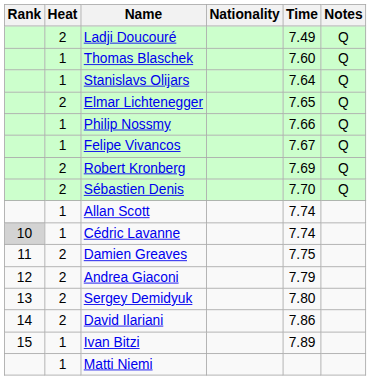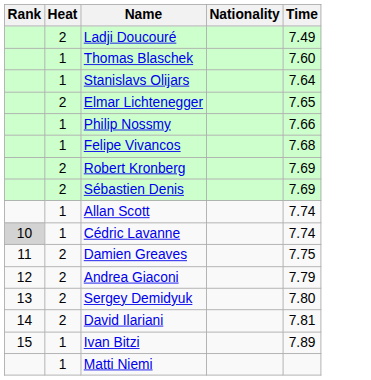 <table class="wikitable sortable" style="text-align:center">
 <tr>
 <th>Rank</th>
 <th>Heat</th>
 <th>Name</th>
 <th>Nationality</th>
 <th>Time</th>
-<th>Notes</th>
 </tr>
 <tr bgcolor=ccffcc>
 <td></td>
 <td>2</td>
 <td align="left"><a href='#'>Ladji Doucouré</a></td>
 <td align=left></td>
 <td>7.49</td>
-<td>Q</td>
 </tr>
 <tr bgcolor=ccffcc>
 <td></td>
 <td>1</td>
 <td align="left"><a href='#'>Thomas Blaschek</a></td>
 <td align=left></td>
 <td>7.60</td>
-<td>Q</td>
 </tr>
 <tr bgcolor=ccffcc>
 <td></td>
 <td>1</td>
 <td align="left"><a href='#'>Stanislavs Olijars</a></td>
 <td align=left></td>
 <td>7.64</td>
-<td>Q</td>
 </tr>
 <tr bgcolor=ccffcc>
 <td></td>
 <td>2</td>
 <td align="left"><a href='#'>Elmar Lichtenegger</a></td>
 <td align=left></td>
 <td>7.65</td>
-<td>Q</td>
 </tr>
 <tr bgcolor=ccffcc>
 <td></td>
 <td>1</td>
 <td align="left"><a href='#'>Philip Nossmy</a></td>
 <td align=left></td>
 <td>7.66</td>
-<td>Q</td>
 </tr>
 <tr bgcolor=ccffcc>
 <td></td>
 <td>1</td>
 <td align="left"><a href='#'>Felipe Vivancos</a></td>
 <td align=left></td>
-<td>7.67</td>
-<td>Q</td>
+<td>7.68</td>
 </tr>
 <tr bgcolor=ccffcc>
 <td></td>
 <td>2</td>
 <td align="left"><a href='#'>Robert Kronberg</a></td>
 <td align=left></td>
 <td>7.69</td>
-<td>Q</td>
 </tr>
 <tr bgcolor=ccffcc>
 <td></td>
 <td>2</td>
 <td align="left"><a href='#'>Sébastien Denis</a></td>
 <td align=left></td>
-<td>7.70</td>
-<td>Q</td>
+<td>7.69</td>
 </tr>
 <tr>
 <td></td>
 <td>1</td>
 <td align="left"><a href='#'>Allan Scott</a></td>
 <td align=left></td>
 <td>7.74</td>
-<td></td>
 </tr>
 <tr>
 <td style="background: lightgrey;">10</td>
 <td>1</td>
 <td align="left"><a href='#'>Cédric Lavanne</a></td>
 <td align=left></td>
 <td>7.74</td>
-<td></td>
 </tr>
 <tr>
 <td>11</td>
 <td>2</td>
 <td align="left"><a href='#'>Damien Greaves</a></td>
 <td align=left></td>
 <td>7.75</td>
-<td></td>
 </tr>
 <tr>
 <td>12</td>
 <td>2</td>
 <td align="left"><a href='#'>Andrea Giaconi</a></td>
 <td align=left></td>
 <td>7.79</td>
-<td></td>
 </tr>
 <tr>
 <td>13</td>
 <td>2</td>
 <td align="left"><a href='#'>Sergey Demidyuk</a></td>
 <td align=left></td>
 <td>7.80</td>
-<td></td>
 </tr>
 <tr>
 <td>14</td>
 <td>2</td>
 <td align="left"><a href='#'>David Ilariani</a></td>
 <td align=left></td>
-<td>7.86</td>
-<td></td>
+<td>7.81</td>
 </tr>
 <tr>
 <td>15</td>
 <td>1</td>
 <td align="left"><a href='#'>Ivan Bitzi</a></td>
 <td align=left></td>
 <td>7.89</td>
-<td></td>
 </tr>
 <tr>
 <td></td>
 <td>1</td>
 <td align="left"><a href='#'>Matti Niemi</a></td>
 <td align=left></td>
 <td></td>
-<td></td>
 </tr>
 </table>
